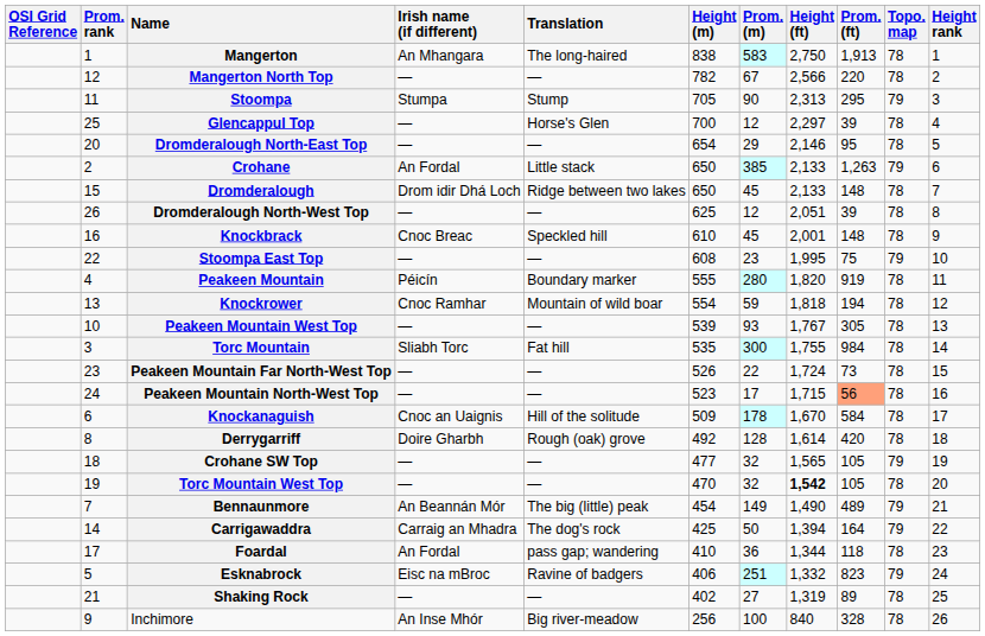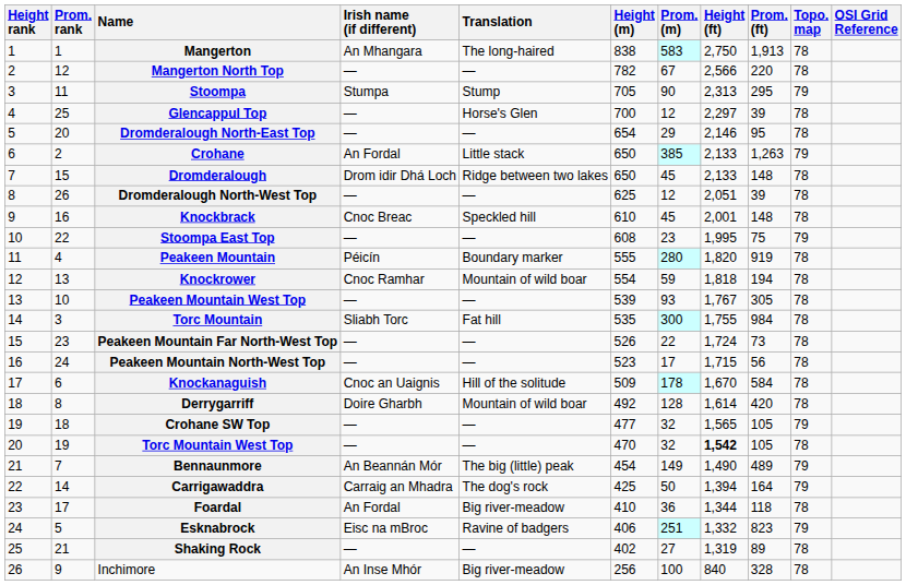 <table class="wikitable sortable plainrowheaders" style="text-align:left">
 <tr>
-<th style="text-align:left"scope=col><a href='#'>OSI Grid<br>Reference</a></th>
+<th style="text-align:left" scope=col><a href='#'>Height</a><br>rank</th>
 <th style="text-align:left" scope=col><a href='#'>Prom.</a><br>rank</th>
 <th style="text-align:left" scope=col>Name</th>
 <th style="text-align:left" scope=col>Irish name<br> (if different)</th>
 <th style="text-align:left" scope=col>Translation</th>
 <th style="text-align:left" scope=col><a href='#'>Height</a><br>(m)</th>
 <th style="text-align:left" scope=col><a href='#'>Prom.</a><br>(m)</th>
 <th style="text-align:left" scope=col><a href='#'>Height</a><br>(ft)</th>
 <th style="text-align:left" scope=col><a href='#'>Prom.</a><br>(ft)</th>
 <th style="text-align:left" scope=col><a href='#'>Topo.<br>map</a></th>
-<th style="text-align:left" scope=col><a href='#'>Height</a><br>rank</th>
+<th style="text-align:left"scope=col><a href='#'>OSI Grid<br>Reference</a></th>
 </tr>
 <tr>
-<td></td>
+<td>1</td>
 <td>1</td>
 <th scope=row>Mangerton</th>
 <td>An Mhangara</td>
 <td>The long-haired</td>
 <td>838</td>
 <td style="background:#cff;text-align:left">583</td>
 <td>2,750</td>
 <td>1,913</td>
 <td>78</td>
-<td>1</td>
+<td></td>
 </tr>
 <tr>
-<td></td>
+<td>2</td>
 <td>12</td>
 <th scope=row><a href='#'>Mangerton North Top</a></th>
 <td>—</td>
 <td>—</td>
 <td>782</td>
 <td>67</td>
 <td>2,566</td>
 <td>220</td>
 <td>78</td>
-<td>2</td>
+<td></td>
 </tr>
 <tr>
-<td></td>
+<td>3</td>
 <td>11</td>
 <th scope=row><a href='#'>Stoompa</a></th>
 <td>Stumpa</td>
 <td>Stump</td>
 <td>705</td>
 <td>90</td>
 <td>2,313</td>
 <td>295</td>
 <td>79</td>
-<td>3</td>
+<td></td>
 </tr>
 <tr>
-<td></td>
+<td>4</td>
 <td>25</td>
 <th scope=row><a href='#'>Glencappul Top</a></th>
 <td>—</td>
 <td>Horse's Glen</td>
 <td>700</td>
 <td>12</td>
 <td>2,297</td>
 <td>39</td>
 <td>78</td>
-<td>4</td>
+<td></td>
 </tr>
 <tr>
-<td></td>
+<td>5</td>
 <td>20</td>
 <th scope=row><a href='#'>Dromderalough North-East Top</a></th>
 <td>—</td>
 <td>—</td>
 <td>654</td>
 <td>29</td>
 <td>2,146</td>
 <td>95</td>
 <td>78</td>
-<td>5</td>
+<td></td>
 </tr>
 <tr>
-<td></td>
+<td>6</td>
 <td>2</td>
 <th scope=row><a href='#'>Crohane</a></th>
 <td>An Fordal</td>
 <td>Little stack</td>
 <td>650</td>
 <td style="background:#cff;text-align:left">385</td>
 <td>2,133</td>
 <td>1,263</td>
 <td>79</td>
-<td>6</td>
+<td></td>
 </tr>
 <tr>
-<td></td>
+<td>7</td>
 <td>15</td>
 <th scope=row><a href='#'>Dromderalough</a></th>
 <td>Drom idir Dhá Loch</td>
 <td>Ridge between two lakes</td>
 <td>650</td>
 <td>45</td>
 <td>2,133</td>
 <td>148</td>
 <td>78</td>
-<td>7</td>
+<td></td>
 </tr>
 <tr>
-<td></td>
+<td>8</td>
 <td>26</td>
 <th scope=row>Dromderalough North-West Top</th>
 <td>—</td>
 <td>—</td>
 <td>625</td>
 <td>12</td>
 <td>2,051</td>
 <td>39</td>
 <td>78</td>
-<td>8</td>
+<td></td>
 </tr>
 <tr>
-<td></td>
+<td>9</td>
 <td>16</td>
 <th scope=row><a href='#'>Knockbrack</a></th>
 <td>Cnoc Breac</td>
 <td>Speckled hill</td>
 <td>610</td>
 <td>45</td>
 <td>2,001</td>
 <td>148</td>
 <td>78</td>
-<td>9</td>
+<td></td>
 </tr>
 <tr>
-<td></td>
+<td>10</td>
 <td>22</td>
 <th scope=row><a href='#'>Stoompa East Top</a></th>
 <td>—</td>
 <td>—</td>
 <td>608</td>
 <td>23</td>
 <td>1,995</td>
 <td>75</td>
 <td>79</td>
-<td>10</td>
+<td></td>
 </tr>
 <tr>
-<td></td>
+<td>11</td>
 <td>4</td>
 <th scope=row><a href='#'>Peakeen Mountain</a></th>
 <td>Péicín</td>
 <td>Boundary marker</td>
 <td>555</td>
 <td style="background:#cff;text-align:left">280</td>
 <td>1,820</td>
 <td>919</td>
 <td>78</td>
-<td>11</td>
+<td></td>
 </tr>
 <tr>
-<td></td>
+<td>12</td>
 <td>13</td>
 <th scope=row><a href='#'>Knockrower</a></th>
 <td>Cnoc Ramhar</td>
 <td>Mountain of wild boar</td>
 <td>554</td>
 <td>59</td>
 <td>1,818</td>
 <td>194</td>
 <td>78</td>
-<td>12</td>
+<td></td>
 </tr>
 <tr>
-<td></td>
+<td>13</td>
 <td>10</td>
 <th scope=row><a href='#'>Peakeen Mountain West Top</a></th>
 <td>—</td>
 <td>—</td>
 <td>539</td>
 <td>93</td>
 <td>1,767</td>
 <td>305</td>
 <td>78</td>
-<td>13</td>
+<td></td>
 </tr>
 <tr>
-<td></td>
+<td>14</td>
 <td>3</td>
 <th scope=row><a href='#'>Torc Mountain</a></th>
 <td>Sliabh Torc</td>
 <td>Fat hill</td>
 <td>535</td>
 <td style="background:#cff;text-align:left">300</td>
 <td>1,755</td>
 <td>984</td>
 <td>78</td>
-<td>14</td>
+<td></td>
 </tr>
 <tr>
-<td></td>
+<td>15</td>
 <td>23</td>
 <th scope=row>Peakeen Mountain Far North-West Top</th>
 <td>—</td>
 <td>—</td>
 <td>526</td>
 <td>22</td>
 <td>1,724</td>
 <td>73</td>
 <td>78</td>
-<td>15</td>
+<td></td>
 </tr>
 <tr>
-<td></td>
+<td>16</td>
 <td>24</td>
 <th scope=row>Peakeen Mountain North-West Top</th>
 <td>—</td>
 <td>—</td>
 <td>523</td>
 <td>17</td>
 <td>1,715</td>
-<td style="background: lightsalmon;">56</td>
+<td>56</td>
 <td>78</td>
-<td>16</td>
+<td></td>
 </tr>
 <tr>
-<td></td>
+<td>17</td>
 <td>6</td>
 <th scope=row><a href='#'>Knockanaguish</a></th>
 <td>Cnoc an Uaignis</td>
 <td>Hill of the solitude</td>
 <td>509</td>
 <td style="background:#cff;text-align:left">178</td>
 <td>1,670</td>
 <td>584</td>
 <td>78</td>
-<td>17</td>
+<td></td>
 </tr>
 <tr>
-<td></td>
+<td>18</td>
 <td>8</td>
 <th scope=row>Derrygarriff</th>
 <td>Doire Gharbh</td>
-<td>Rough (oak) grove</td>
+<td>Mountain of wild boar</td>
 <td>492</td>
 <td>128</td>
 <td>1,614</td>
 <td>420</td>
 <td>78</td>
-<td>18</td>
+<td></td>
 </tr>
 <tr>
-<td></td>
+<td>19</td>
 <td>18</td>
 <th scope=row>Crohane SW Top</th>
 <td>—</td>
 <td>—</td>
 <td>477</td>
 <td>32</td>
 <td>1,565</td>
 <td>105</td>
 <td>79</td>
-<td>19</td>
+<td></td>
 </tr>
 <tr>
-<td></td>
+<td>20</td>
 <td>19</td>
 <th scope=row><a href='#'>Torc Mountain West Top</a></th>
 <td>—</td>
 <td>—</td>
 <td>470</td>
 <td>32</td>
 <td><strong>1,542</strong></td>
 <td>105</td>
 <td>78</td>
-<td>20</td>
+<td></td>
 </tr>
 <tr>
-<td></td>
+<td>21</td>
 <td>7</td>
 <th scope=row>Bennaunmore</th>
 <td>An Beannán Mór</td>
 <td>The big (little) peak</td>
 <td>454</td>
 <td>149</td>
 <td>1,490</td>
 <td>489</td>
 <td>79</td>
-<td>21</td>
+<td></td>
 </tr>
 <tr>
-<td></td>
+<td>22</td>
 <td>14</td>
 <th scope=row>Carrigawaddra</th>
 <td>Carraig an Mhadra</td>
 <td>The dog's rock</td>
 <td>425</td>
 <td>50</td>
 <td>1,394</td>
 <td>164</td>
 <td>79</td>
-<td>22</td>
+<td></td>
 </tr>
 <tr>
-<td></td>
+<td>23</td>
 <td>17</td>
 <th scope=row>Foardal</th>
 <td>An Fordal</td>
-<td>pass gap; wandering</td>
+<td>Big river-meadow</td>
 <td>410</td>
 <td>36</td>
 <td>1,344</td>
 <td>118</td>
 <td>78</td>
-<td>23</td>
+<td></td>
 </tr>
 <tr>
-<td></td>
+<td>24</td>
 <td>5</td>
 <th scope=row>Esknabrock</th>
 <td>Eisc na mBroc</td>
 <td>Ravine of badgers</td>
 <td>406</td>
 <td style="background:#cff;text-align:left">251</td>
 <td>1,332</td>
 <td>823</td>
 <td>79</td>
-<td>24</td>
+<td></td>
 </tr>
 <tr>
-<td></td>
+<td>25</td>
 <td>21</td>
 <th scope=row>Shaking Rock</th>
 <td>—</td>
 <td>—</td>
 <td>402</td>
 <td>27</td>
 <td>1,319</td>
 <td>89</td>
 <td>78</td>
-<td>25</td>
+<td></td>
 </tr>
 <tr>
-<td></td>
+<td>26</td>
 <td>9</td>
 <td>Inchimore</td>
 <td>An Inse Mhór</td>
 <td>Big river-meadow</td>
 <td>256</td>
 <td>100</td>
 <td>840</td>
 <td>328</td>
 <td>78</td>
-<td>26</td>
+<td></td>
 </tr>
 </table>
